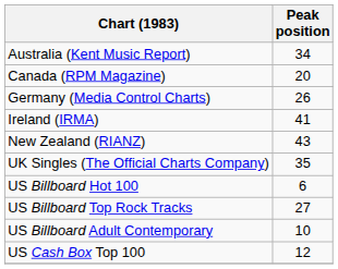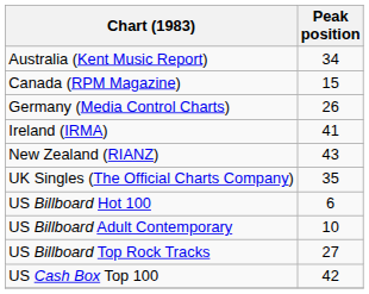 <table class="wikitable sortable">
 <tr>
 <th>Chart (1983)</th>
 <th>Peak<br>position</th>
 </tr>
 <tr>
 <td>Australia (<a href='#'>Kent Music Report</a>)</td>
 <td style="text-align:center;">34</td>
 </tr>
 <tr>
 <td>Canada (<a href='#'>RPM Magazine</a>)</td>
-<td style="text-align:center;">20</td>
+<td style="text-align:center;">15</td>
 </tr>
 <tr>
 <td>Germany (<a href='#'>Media Control Charts</a>)</td>
 <td style="text-align:center;">26</td>
 </tr>
 <tr>
 <td>Ireland (<a href='#'>IRMA</a>)</td>
 <td style="text-align:center;">41</td>
 </tr>
 <tr>
 <td>New Zealand (<a href='#'>RIANZ</a>)</td>
 <td style="text-align:center;">43</td>
 </tr>
 <tr>
 <td>UK Singles (<a href='#'>The Official Charts Company</a>)</td>
 <td style="text-align:center;">35</td>
 </tr>
 <tr>
 <td>US <em>Billboard</em> <a href='#'>Hot 100</a></td>
 <td style="text-align:center;">6</td>
 </tr>
 <tr>
+<td>US <em>Billboard</em> <a href='#'>Adult Contemporary</a></td>
+<td style="text-align:center;">10</td>
+</tr>
+<tr>
 <td>US <em>Billboard</em> <a href='#'>Top Rock Tracks</a></td>
 <td style="text-align:center;">27</td>
 </tr>
 <tr>
-<td>US <em>Billboard</em> <a href='#'>Adult Contemporary</a></td>
-<td style="text-align:center;">10</td>
-</tr>
-<tr>
 <td>US <a href='#'><em>Cash Box</em></a> Top 100</td>
-<td align="center">12</td>
+<td align="center">42</td>
 </tr>
 <tr>
 </tr>
 </table>
